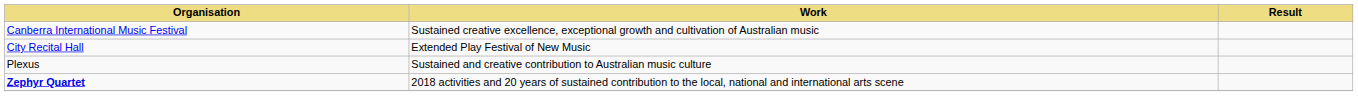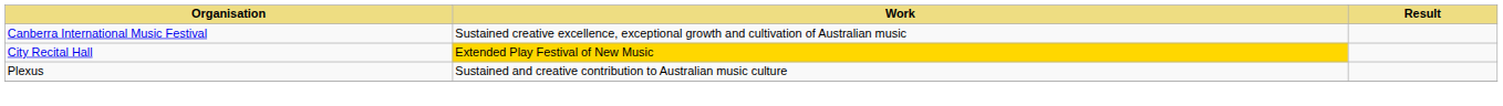 <table class="wikitable" width=100%>
 <tr>
 <th style="width:30%;background:#EEDD82;">Organisation</th>
 <th style="width:60%;background:#EEDD82;">Work</th>
 <th style="width:10%;background:#EEDD82;">Result<br></th>
 </tr>
 <tr>
 <td><a href='#'>Canberra International Music Festival</a></td>
 <td>Sustained creative excellence, exceptional growth and cultivation of Australian music</td>
 <td></td>
 </tr>
 <tr>
 <td><a href='#'>City Recital Hall</a></td>
-<td>Extended Play Festival of New Music</td>
+<td style="background: gold;">Extended Play Festival of New Music</td>
 <td></td>
 </tr>
 <tr>
 <td>Plexus</td>
 <td>Sustained and creative contribution to Australian music culture</td>
 <td></td>
 </tr>
 <tr>
-<td><strong><a href='#'>Zephyr Quartet</a></strong></td>
-<td>2018 activities and 20 years of sustained contribution to the local, national and international arts scene</td>
-<td></td>
-</tr>
-<tr>
 </tr>
 </table>
